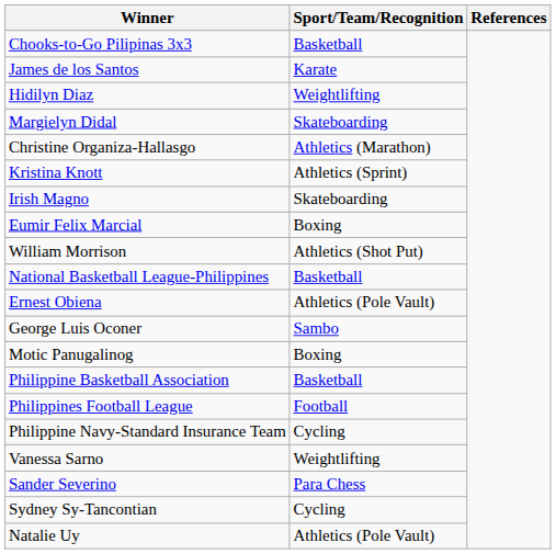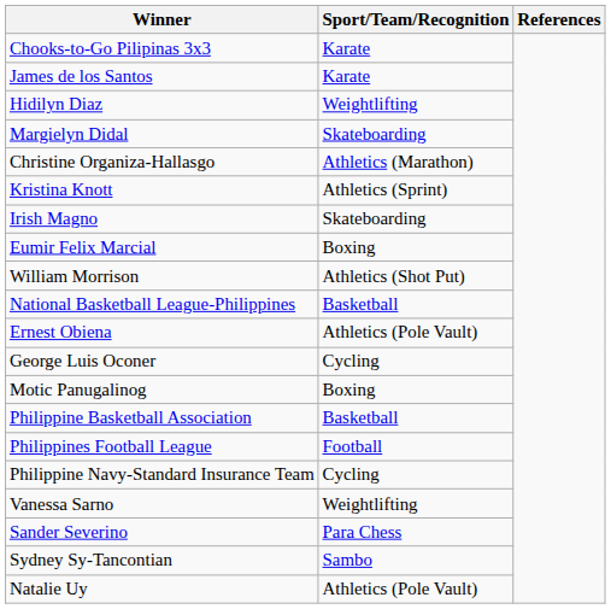 <table class="wikitable">
 <tr>
 <th>Winner</th>
 <th>Sport/Team/Recognition</th>
 <th>References</th>
 </tr>
 <tr>
 <td><a href='#'>Chooks-to-Go Pilipinas 3x3</a></td>
-<td><a href='#'>Basketball</a>  <br> </td>
+<td><a href='#'>Karate</a>  <br> </td>
 <td rowspan=22></td>
 </tr>
 <tr>
 <td><a href='#'>James de los Santos</a></td>
 <td><a href='#'>Karate</a>  <br> </td>
 </tr>
 <tr>
 <td><a href='#'>Hidilyn Diaz</a></td>
 <td><a href='#'>Weightlifting</a>  <br> </td>
 </tr>
 <tr>
 <td><a href='#'>Margielyn Didal</a></td>
 <td><a href='#'>Skateboarding</a>  <br> </td>
 </tr>
 <tr>
 <td>Christine Organiza-Hallasgo</td>
 <td><a href='#'>Athletics</a> (Marathon) <br> </td>
 </tr>
 <tr>
 <td><a href='#'>Kristina Knott</a></td>
 <td>Athletics (Sprint) <br> </td>
 </tr>
 <tr>
 <td><a href='#'>Irish Magno</a></td>
 <td>Skateboarding  <br> </td>
 </tr>
 <tr>
 <td><a href='#'>Eumir Felix Marcial</a></td>
 <td>Boxing <br> </td>
 </tr>
 <tr>
 <td>William Morrison</td>
 <td>Athletics (Shot Put)<br> </td>
 </tr>
 <tr>
 <td><a href='#'>National Basketball League-Philippines</a></td>
 <td><a href='#'>Basketball</a>  <br> </td>
 </tr>
 <tr>
 <td><a href='#'>Ernest Obiena</a></td>
 <td>Athletics (Pole Vault)  <br> </td>
 </tr>
 <tr>
 <td>George Luis Oconer</td>
-<td><a href='#'>Sambo</a>  <br> </td>
+<td>Cycling <br> </td>
 </tr>
 <tr>
 <td>Motic Panugalinog</td>
 <td>Boxing <br> </td>
 </tr>
 <tr>
 <td><a href='#'>Philippine Basketball Association</a></td>
 <td><a href='#'>Basketball</a>  <br> </td>
 </tr>
 <tr>
 <td><a href='#'>Philippines Football League</a></td>
 <td><a href='#'>Football</a>  <br> </td>
 </tr>
 <tr>
 <td>Philippine Navy-Standard Insurance Team</td>
 <td>Cycling <br> </td>
 </tr>
 <tr>
 <td>Vanessa Sarno</td>
 <td>Weightlifting  <br> </td>
 </tr>
 <tr>
 <td><a href='#'>Sander Severino</a></td>
 <td><a href='#'>Para Chess</a> <br> </td>
 </tr>
 <tr>
 <td>Sydney Sy-Tancontian</td>
-<td>Cycling <br> </td>
+<td><a href='#'>Sambo</a>  <br> </td>
 </tr>
 <tr>
 <td>Natalie Uy</td>
 <td>Athletics (Pole Vault) <br> </td>
 </tr>
 </table>
